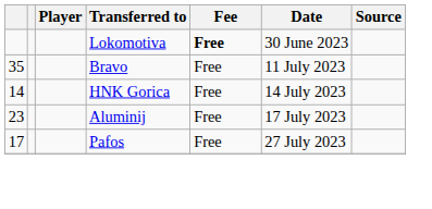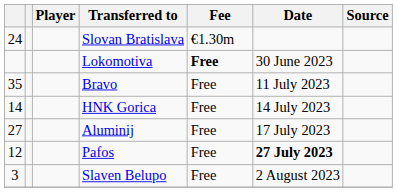 <table class="wikitable plainrowheaders sortable">
 <tr>
 <th></th>
 <th></th>
 <th scope=col>Player</th>
 <th>Transferred to</th>
 <th !scope=col; style="width: 65px;">Fee</th>
 <th scope=col>Date</th>
 <th scope=col>Source</th>
+</tr>
+<tr>
+<td align=center>24</td>
+<td align=center></td>
+<td></td>
+<td> <a href='#'>Slovan Bratislava</a></td>
+<td>€1.30m</td>
+<td></td>
+<td></td>
 </tr>
 <tr>
 <td align=center></td>
 <td align=center></td>
 <td></td>
 <td> <a href='#'>Lokomotiva</a></td>
 <td><strong>Free</strong></td>
 <td>30 June 2023</td>
 <td></td>
 </tr>
 <tr>
 <td align=center>35</td>
 <td align=center></td>
 <td></td>
 <td> <a href='#'>Bravo</a></td>
 <td>Free</td>
 <td>11 July 2023</td>
 <td></td>
 </tr>
 <tr>
 <td align=center>14</td>
 <td align=center></td>
 <td></td>
 <td> <a href='#'>HNK Gorica</a></td>
 <td>Free</td>
 <td>14 July 2023</td>
 <td></td>
 </tr>
 <tr>
-<td align=center>23</td>
+<td align=center>27</td>
 <td align=center></td>
 <td></td>
 <td> <a href='#'>Aluminij</a></td>
 <td>Free</td>
 <td>17 July 2023</td>
 <td></td>
 </tr>
 <tr>
-<td align=center>17</td>
+<td align=center>12</td>
 <td align=center></td>
 <td></td>
 <td> <a href='#'>Pafos</a></td>
 <td>Free</td>
-<td>27 July 2023</td>
+<td><strong>27 July 2023</strong></td>
+<td></td>
+</tr>
+<tr>
+<td align=center>3</td>
+<td align=center></td>
+<td></td>
+<td> <a href='#'>Slaven Belupo</a></td>
+<td>Free</td>
+<td>2 August 2023</td>
 <td></td>
 </tr>
 <tr>
 </tr>
 </table>
